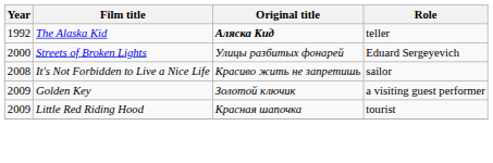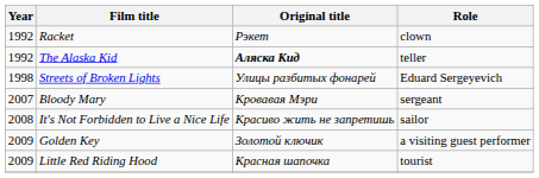 <table class="wikitable" style="font-size: 95%;">
 <tr>
 <th>Year</th>
 <th>Film title</th>
 <th>Original title</th>
 <th>Role</th>
 </tr>
 <tr>
 <td>1992</td>
+<td><em>Racket</em></td>
+<td><em>Рэкет</em></td>
+<td>clown</td>
+</tr>
+<tr>
+<td>1992</td>
 <td><em><a href='#'>The Alaska Kid</a></em></td>
 <td><strong><em>Аляска Кид</em></strong></td>
 <td>teller</td>
 </tr>
 <tr>
-<td>2000</td>
+<td>1998</td>
 <td><em><a href='#'>Streets of Broken Lights</a></em></td>
 <td><em>Улицы разбитых фонарей</em></td>
 <td>Eduard Sergeyevich</td>
+</tr>
+<tr>
+<td>2007</td>
+<td><em>Bloody Mary</em></td>
+<td><em>Кровавая Мэри</em></td>
+<td>sergeant</td>
 </tr>
 <tr>
 <td>2008</td>
 <td><em>It's Not Forbidden to Live a Nice Life</em></td>
 <td><em>Красиво жить не запретишь</em></td>
 <td>sailor</td>
 </tr>
 <tr>
 <td>2009</td>
 <td><em>Golden Key</em></td>
 <td><em>Золотой ключик</em></td>
 <td>a visiting guest performer</td>
 </tr>
 <tr>
 <td>2009</td>
 <td><em>Little Red Riding Hood</em></td>
 <td><em>Красная шапочка</em></td>
 <td>tourist</td>
 </tr>
 <tr>
 </tr>
 </table>
